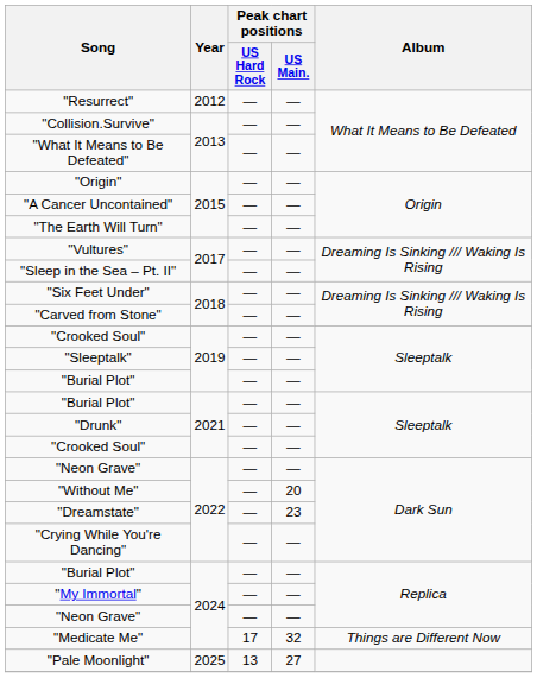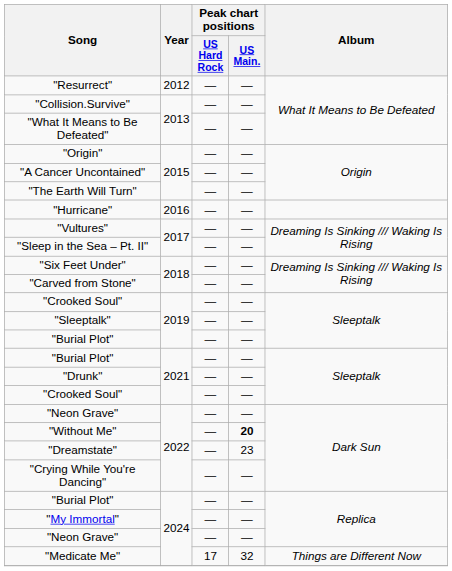 <table class="wikitable plainrowheaders" style="text-align:center;">
 <tr>
 <th rowspan="2">Song</th>
 <th rowspan="2">Year</th>
 <th colspan="2">Peak chart positions</th>
 <th rowspan="2">Album</th>
 </tr>
 <tr>
 <th style="width:3em;font-size:90%"><a href='#'>US<br>Hard Rock</a></th>
 <th style="width:3em;font-size:90%"><a href='#'>US<br>Main.</a><br></th>
 </tr>
 <tr>
 <td style="text-align:center;">"Resurrect"</td>
 <td>2012</td>
 <td>—</td>
 <td>—</td>
 <td rowspan="3"><em>What It Means to Be Defeated</em></td>
 </tr>
 <tr>
 <td style="text-align:center;">"Collision.Survive"</td>
 <td rowspan="2">2013</td>
 <td>—</td>
 <td>—</td>
 </tr>
 <tr>
 <td style="text-align:center;">"What It Means to Be Defeated"</td>
 <td>—</td>
 <td>—</td>
 </tr>
 <tr>
 <td style="text-align:center;">"Origin"</td>
 <td rowspan="3">2015</td>
 <td>—</td>
 <td>—</td>
 <td rowspan="3"><em>Origin</em></td>
 </tr>
 <tr>
 <td style="text-align:center;">"A Cancer Uncontained"</td>
 <td>—</td>
 <td>—</td>
 </tr>
 <tr>
 <td style="text-align:center;">"The Earth Will Turn"</td>
 <td>—</td>
 <td>—</td>
+</tr>
+<tr>
+<td style="text-align:center;">"Hurricane"</td>
+<td>2016</td>
+<td>—</td>
+<td>—</td>
+<td></td>
 </tr>
 <tr>
 <td style="text-align:center;">"Vultures"</td>
 <td rowspan="2">2017</td>
 <td>—</td>
 <td>—</td>
 <td rowspan="2"><em>Dreaming Is Sinking /// Waking Is Rising</em></td>
 </tr>
 <tr>
 <td style="text-align:center;">"Sleep in the Sea – Pt. II"<br></td>
 <td>—</td>
 <td>—</td>
 </tr>
 <tr>
 <td style="text-align:center;">"Six Feet Under" </td>
 <td rowspan="2">2018</td>
 <td>—</td>
 <td>—</td>
 <td rowspan="2"><em>Dreaming Is Sinking /// Waking Is Rising</em> </td>
 </tr>
 <tr>
 <td style="text-align:center;">"Carved from Stone" </td>
 <td>—</td>
 <td>—</td>
 </tr>
 <tr>
 <td style="text-align:center;">"Crooked Soul"</td>
 <td rowspan="3">2019</td>
 <td>—</td>
 <td>—</td>
 <td rowspan="3"><em>Sleeptalk</em></td>
 </tr>
 <tr>
 <td style="text-align:center;">"Sleeptalk"</td>
 <td>—</td>
 <td>—</td>
 </tr>
 <tr>
 <td style="text-align:center;">"Burial Plot"</td>
 <td>—</td>
 <td>—</td>
 </tr>
 <tr>
 <td style="text-align:center;">"Burial Plot" </td>
 <td rowspan="3">2021</td>
 <td>—</td>
 <td>—</td>
 <td rowspan="3"><em>Sleeptalk</em> </td>
 </tr>
 <tr>
 <td style="text-align:center;">"Drunk" </td>
 <td>—</td>
 <td>—</td>
 </tr>
 <tr>
 <td style="text-align:center;">"Crooked Soul" </td>
 <td>—</td>
 <td>—</td>
 </tr>
 <tr>
 <td style="text-align:center;">"Neon Grave"</td>
 <td rowspan="4">2022</td>
 <td>—</td>
 <td>—</td>
 <td rowspan="4"><em>Dark Sun</em></td>
 </tr>
 <tr>
 <td style="text-align:center;">"Without Me"</td>
 <td>—</td>
-<td>20</td>
+<td><strong>20</strong></td>
 </tr>
 <tr>
 <td style="text-align:center;">"Dreamstate"</td>
 <td>—</td>
 <td>23</td>
 </tr>
 <tr>
 <td style="text-align:center;">"Crying While You're Dancing"</td>
 <td>—</td>
 <td>—</td>
 </tr>
 <tr>
 <td style="text-align:center;">"Burial Plot" <br> </td>
 <td rowspan="4">2024</td>
 <td>—</td>
 <td>—</td>
 <td rowspan="3"><em>Replica</em></td>
 </tr>
 <tr>
 <td style="text-align:center;">"<a href='#'>My Immortal</a>" <br> </td>
 <td>—</td>
 <td>—</td>
 </tr>
 <tr>
 <td style="text-align:center;">"Neon Grave" </td>
 <td>—</td>
 <td>—</td>
 </tr>
 <tr>
 <td style="text-align:center;">"Medicate Me" </td>
 <td>17</td>
 <td>32</td>
 <td><em>Things are Different Now</em></td>
 </tr>
 <tr>
-<td style="text-align:center;">"Pale Moonlight"</td>
-<td>2025</td>
-<td>13</td>
-<td>27</td>
-<td></td>
-</tr>
-<tr>
 </tr>
 </table>
